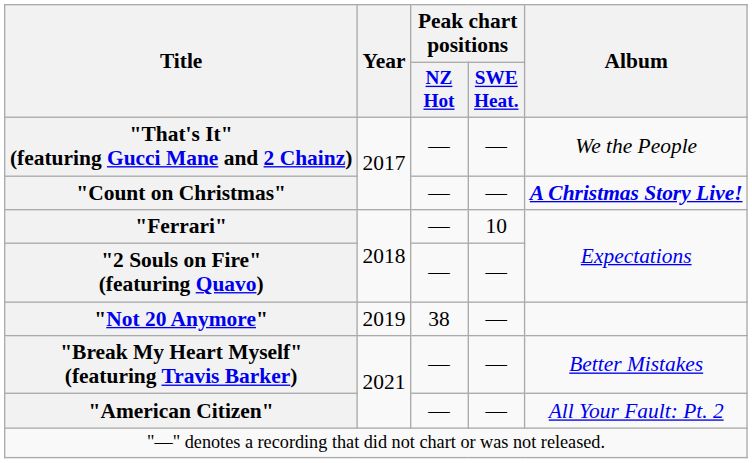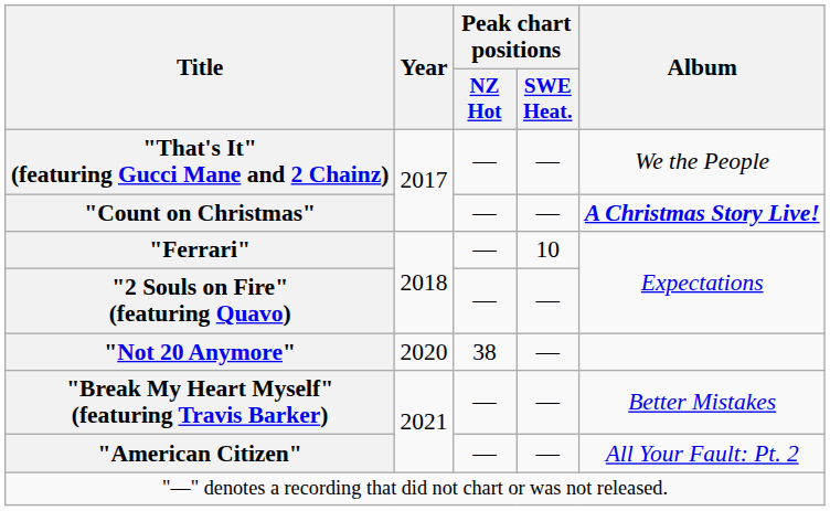 <table class="wikitable plainrowheaders" style="text-align:center;">
 <tr>
 <th scope="col" rowspan="2" style="width:16em;">Title</th>
 <th scope="col" rowspan="2">Year</th>
 <th scope="col" colspan="2">Peak chart positions</th>
 <th scope="col" rowspan="2">Album</th>
 </tr>
 <tr>
 <th scope="col" style="width:2.5em; font-size:90%;"><a href='#'>NZ<br>Hot</a><br></th>
 <th scope="col" style="width:2.5em; font-size:90%;"><a href='#'>SWE<br>Heat.</a><br></th>
 </tr>
 <tr>
 <th scope="row">"That's It"<br><span>(featuring <a href='#'>Gucci Mane</a> and <a href='#'>2 Chainz</a>)</span></th>
 <td rowspan="2">2017</td>
 <td>—</td>
 <td>—</td>
 <td><em>We the People</em></td>
 </tr>
 <tr>
 <th scope="row">"Count on Christmas"</th>
 <td>—</td>
 <td>—</td>
 <td><strong><em><a href='#'>A Christmas Story Live!</a></em></strong></td>
 </tr>
 <tr>
 <th scope="row">"Ferrari"</th>
 <td rowspan="2">2018</td>
 <td>—</td>
 <td>10</td>
 <td rowspan="2"><em><a href='#'>Expectations</a></em></td>
 </tr>
 <tr>
 <th scope="row">"2 Souls on Fire"<br><span>(featuring <a href='#'>Quavo</a>)</span></th>
 <td>—</td>
 <td>—</td>
 </tr>
 <tr>
 <th scope="row">"<a href='#'>Not 20 Anymore</a>"</th>
-<td>2019</td>
+<td>2020</td>
 <td>38</td>
 <td>—</td>
 <td></td>
 </tr>
 <tr>
 <th scope="row">"Break My Heart Myself"<br><span>(featuring <a href='#'>Travis Barker</a>)</span></th>
 <td rowspan="2">2021</td>
 <td>—</td>
 <td>—</td>
 <td rowspan="1"><em><a href='#'>Better Mistakes</a></em></td>
 </tr>
 <tr>
 <th scope="row">"American Citizen"</th>
 <td>—</td>
 <td>—</td>
 <td><em><a href='#'>All Your Fault: Pt. 2</a></em></td>
 </tr>
 <tr>
 <td colspan="18" style="font-size:85%">"—" denotes a recording that did not chart or was not released.</td>
 </tr>
 </table>
